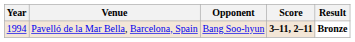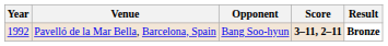 <table class="sortable wikitable" style="font-size: 90%;">
 <tr>
 <th>Year</th>
 <th>Venue</th>
 <th>Opponent</th>
 <th>Score</th>
 <th>Result</th>
 </tr>
 <tr style="background:#F3E6D7">
-<td align="center"><a href='#'>1994</a></td>
+<td align="center"><a href='#'>1992</a></td>
 <td align="left"><a href='#'>Pavelló de la Mar Bella</a>, <a href='#'>Barcelona, Spain</a></td>
 <td align="left"> <a href='#'>Bang Soo-hyun</a></td>
 <td align="left"><strong>3–11, 2–11</strong></td>
 <td style="text-align:left; background:white"> <strong>Bronze</strong></td>
 </tr>
 </table>
